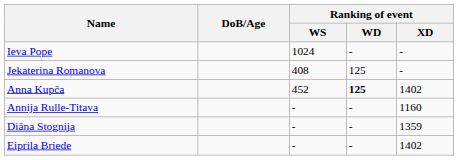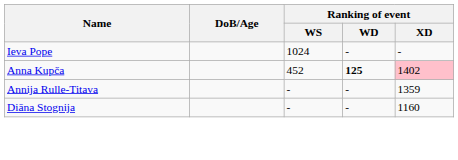 <table class="wikitable" style="width:600px; font-size:95%;">
 <tr>
 <th rowspan="2" align="left">Name</th>
 <th rowspan="2" align="left">DoB/Age</th>
 <th colspan="3" align="center">Ranking of event</th>
 </tr>
 <tr>
 <th align="center">WS</th>
 <th>WD</th>
 <th align="center">XD</th>
 </tr>
 <tr>
 <td><a href='#'>Ieva Pope</a></td>
 <td></td>
 <td>1024</td>
 <td>-</td>
 <td>-</td>
 </tr>
 <tr>
-<td><a href='#'>Jekaterina Romanova</a></td>
-<td></td>
-<td>408</td>
-<td>125</td>
-<td>-</td>
-</tr>
-<tr>
 <td><a href='#'>Anna Kupča</a></td>
 <td></td>
 <td>452</td>
 <td><strong>125</strong></td>
-<td>1402</td>
+<td style="background: pink;">1402</td>
 </tr>
 <tr>
 <td><a href='#'>Annija Rulle-Titava</a></td>
 <td></td>
 <td>-</td>
 <td>-</td>
-<td>1160</td>
+<td>1359</td>
 </tr>
 <tr>
 <td><a href='#'>Diāna Stognija</a></td>
 <td></td>
 <td>-</td>
 <td>-</td>
-<td>1359</td>
-</tr>
-<tr>
-<td><a href='#'>Eiprila Briede</a></td>
-<td></td>
-<td>-</td>
-<td>-</td>
-<td>1402</td>
+<td>1160</td>
 </tr>
 </table>
